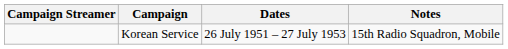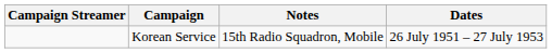 <table class="wikitable">
 <tr style="background:#efefef;">
 <th>Campaign Streamer</th>
 <th>Campaign</th>
+<th>Notes</th>
 <th>Dates</th>
-<th>Notes</th>
 </tr>
 <tr>
 <td></td>
 <td>Korean Service</td>
+<td>15th Radio Squadron, Mobile</td>
 <td>26 July 1951 – 27 July 1953</td>
-<td>15th Radio Squadron, Mobile</td>
 </tr>
 </table>
